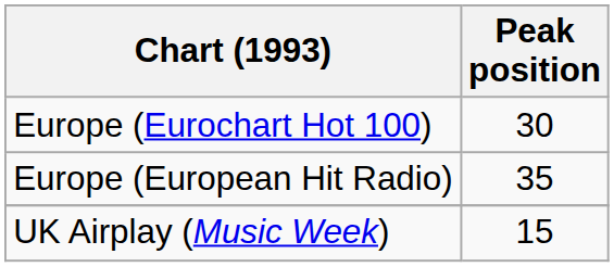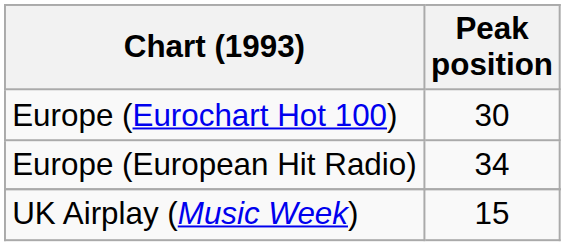 <table class="wikitable sortable">
 <tr>
 <th>Chart (1993)</th>
 <th>Peak<br>position</th>
 </tr>
 <tr>
 <td>Europe (<a href='#'>Eurochart Hot 100</a>)</td>
 <td align="center">30</td>
 </tr>
 <tr>
 <td>Europe (European Hit Radio)</td>
-<td align="center">35</td>
+<td align="center">34</td>
 </tr>
 <tr>
 </tr>
 <tr>
 </tr>
 <tr>
 </tr>
 <tr>
 <td>UK Airplay (<em><a href='#'>Music Week</a></em>)</td>
 <td align="center">15</td>
 </tr>
 </table>
